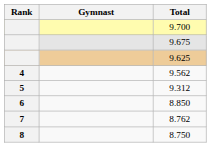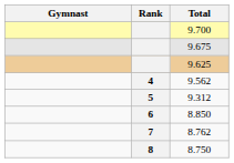 <table class="wikitable sortable" style="text-align:center; font-size:95%">
 <tr>
+<th scope="col" style="width:180px;">Gymnast</th>
 <th scope="col" style="width:50px;">Rank</th>
-<th scope="col" style="width:180px;">Gymnast</th>
 <th scope="col" style="width:80px;">Total</th>
 </tr>
 <tr style="background:#fffcaf;">
+<td style="text-align:left;"></td>
 <th scope=row style="text-align:center"></th>
-<td style="text-align:left;"></td>
 <td>9.700</td>
 </tr>
 <tr style="background:#e5e5e5;">
+<td style="text-align:left;"></td>
 <th scope=row style="text-align:center"></th>
-<td style="text-align:left;"></td>
 <td>9.675</td>
 </tr>
 <tr style="background:#ec9;">
+<td style="text-align:left;"></td>
 <th scope=row style="text-align:center"></th>
-<td style="text-align:left;"></td>
 <td>9.625</td>
 </tr>
 <tr>
+<td style="text-align:left;"></td>
 <th scope=row style="text-align:center">4</th>
-<td style="text-align:left;"></td>
 <td>9.562</td>
 </tr>
 <tr>
+<td style="text-align:left;"></td>
 <th scope=row style="text-align:center">5</th>
-<td style="text-align:left;"></td>
 <td>9.312</td>
 </tr>
 <tr>
+<td style="text-align:left;"></td>
 <th scope=row style="text-align:center">6</th>
-<td style="text-align:left;"></td>
 <td>8.850</td>
 </tr>
 <tr>
+<td style="text-align:left;"></td>
 <th scope=row style="text-align:center">7</th>
-<td style="text-align:left;"></td>
 <td>8.762</td>
 </tr>
 <tr>
+<td style="text-align:left;"></td>
 <th scope=row style="text-align:center">8</th>
-<td style="text-align:left;"></td>
 <td>8.750</td>
 </tr>
 </table>
